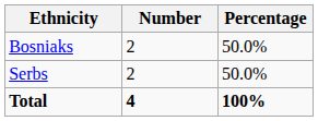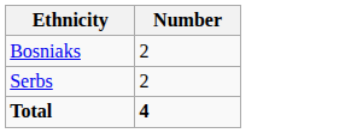 <table class="wikitable">
 <tr>
 <th width="100px">Ethnicity</th>
 <th width="80px">Number</th>
-<th width="80px">Percentage</th>
 </tr>
 <tr>
 <td><a href='#'>Bosniaks</a></td>
 <td>2</td>
-<td>50.0%</td>
 </tr>
 <tr>
 <td><a href='#'>Serbs</a></td>
 <td>2</td>
-<td>50.0%</td>
 </tr>
 <tr>
 <td><strong>Total</strong></td>
 <td><strong>4</strong></td>
-<td><strong>100%</strong></td>
 </tr>
 </table>
